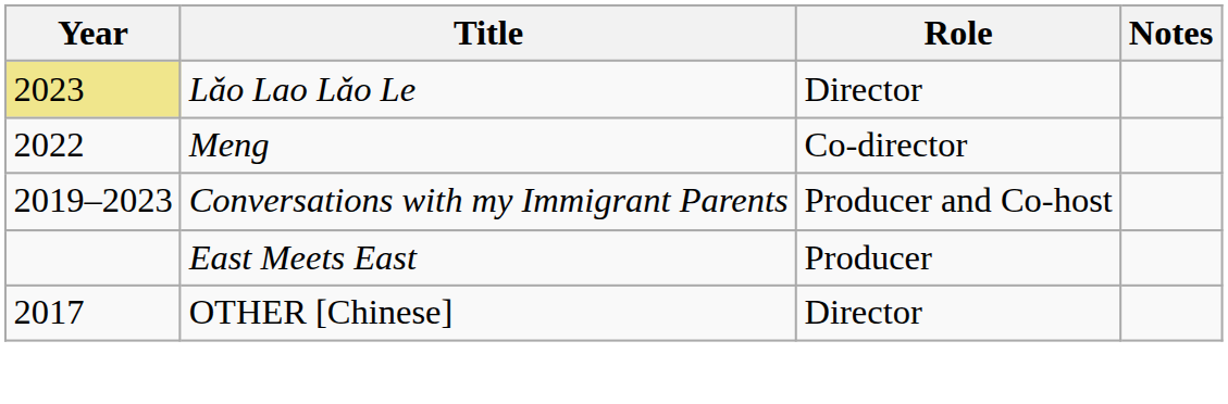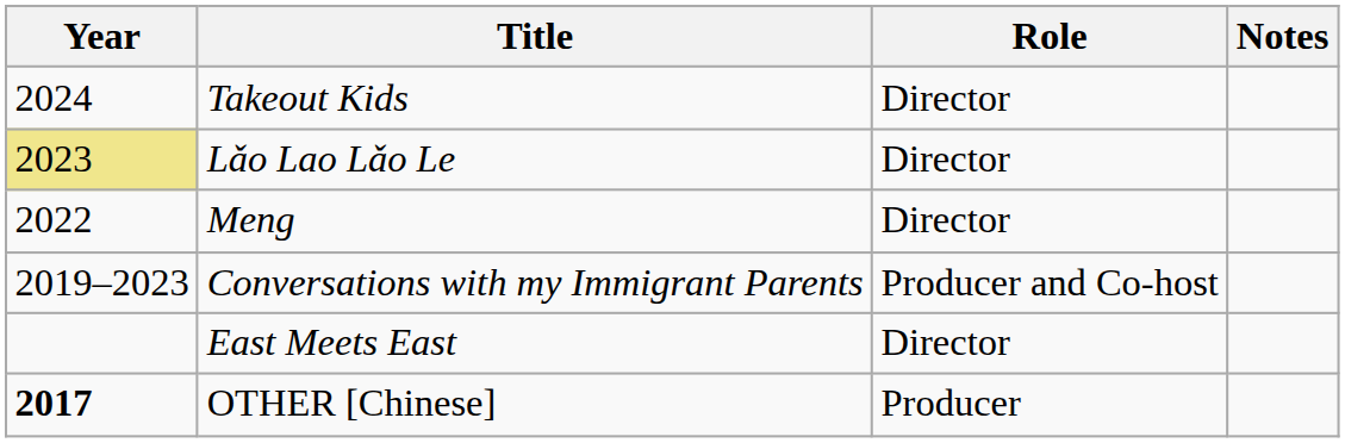 <table class="wikitable">
 <tr>
 <th>Year</th>
 <th>Title</th>
 <th>Role</th>
 <th>Notes</th>
+</tr>
+<tr>
+<td>2024</td>
+<td><em>Takeout Kids</em></td>
+<td>Director</td>
+<td></td>
 </tr>
 <tr>
 <td style="background: khaki;">2023</td>
 <td><em>Lǎo Lao Lǎo Le</em></td>
 <td>Director</td>
 <td></td>
 </tr>
 <tr>
 <td>2022</td>
 <td><em>Meng</em></td>
-<td>Co-director</td>
+<td>Director</td>
 <td></td>
 </tr>
 <tr>
 <td>2019–2023</td>
 <td><em>Conversations with my Immigrant Parents</em></td>
 <td>Producer and Co-host</td>
 <td></td>
 </tr>
 <tr>
 <td></td>
 <td><em>East Meets East</em></td>
+<td>Director</td>
+<td></td>
+</tr>
+<tr>
+<td><strong>2017</strong></td>
+<td>OTHER [Chinese]</td>
 <td>Producer</td>
 <td></td>
 </tr>
-<tr>
-<td>2017</td>
-<td>OTHER [Chinese]</td>
-<td>Director</td>
-<td></td>
-</tr>
 </table>
